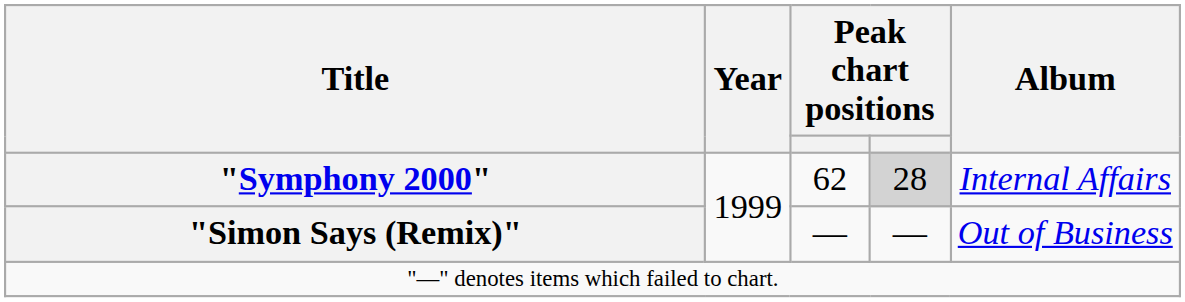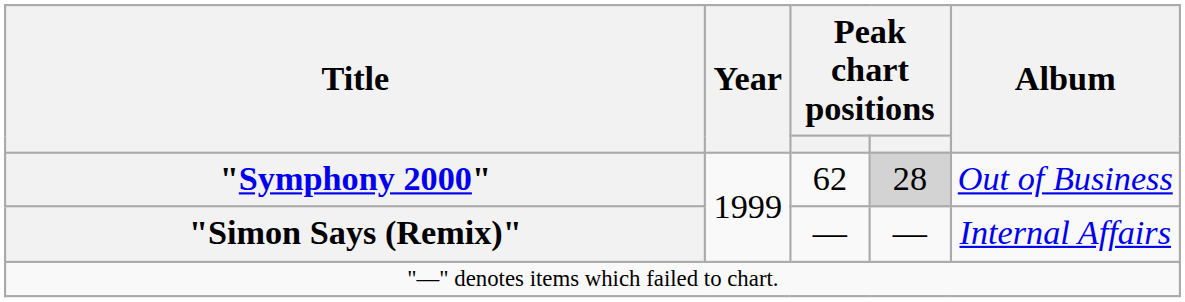 <table class="wikitable plainrowheaders" style="text-align:center;">
 <tr>
 <th scope="col" rowspan="2" style="width:20em;">Title</th>
 <th scope="col" rowspan="2">Year</th>
 <th colspan="2">Peak chart positions</th>
 <th scope="col" rowspan="2">Album</th>
 </tr>
 <tr>
 <th width="30"></th>
 <th width="30"></th>
 </tr>
 <tr>
 <th scope="row">"<a href='#'>Symphony 2000</a>" <br></th>
 <td rowspan="2">1999</td>
 <td>62</td>
 <td style="background: lightgrey;">28</td>
-<td><em><a href='#'>Internal Affairs</a></em></td>
+<td rowspan="1"><em><a href='#'>Out of Business</a></em></td>
 </tr>
 <tr>
 <th scope="row">"Simon Says (Remix)" <br></th>
 <td>—</td>
 <td>—</td>
-<td rowspan="1"><em><a href='#'>Out of Business</a></em></td>
+<td><em><a href='#'>Internal Affairs</a></em></td>
 </tr>
 <tr>
 <td colspan="5" style="text-align:center; font-size:8pt;">"—" denotes items which failed to chart.</td>
 </tr>
 </table>
